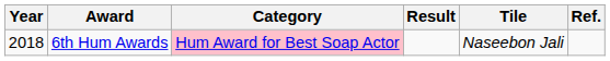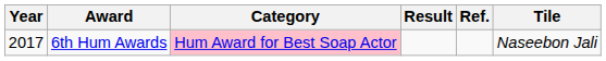 <table class="wikitable">
 <tr>
 <th>Year</th>
 <th>Award</th>
 <th>Category</th>
 <th>Result</th>
+<th>Ref.</th>
 <th>Tile</th>
-<th>Ref.</th>
 </tr>
 <tr>
-<td>2018</td>
+<td>2017</td>
 <td><a href='#'>6th Hum Awards</a></td>
 <td style="background: pink;"><a href='#'>Hum Award for Best Soap Actor</a></td>
 <td></td>
+<td></td>
 <td><em>Naseebon Jali</em></td>
-<td></td>
 </tr>
 </table>
